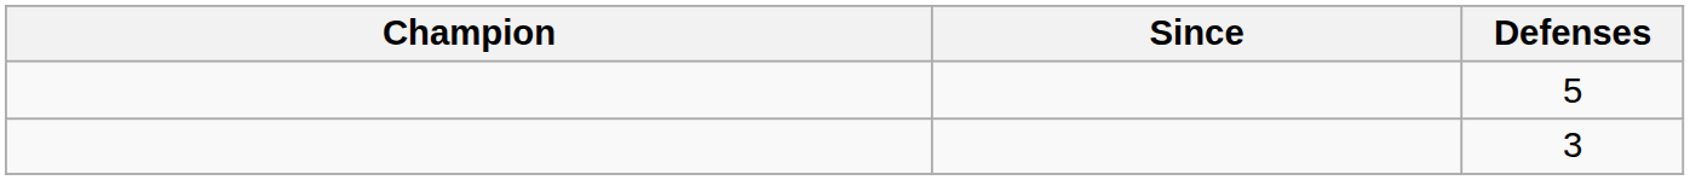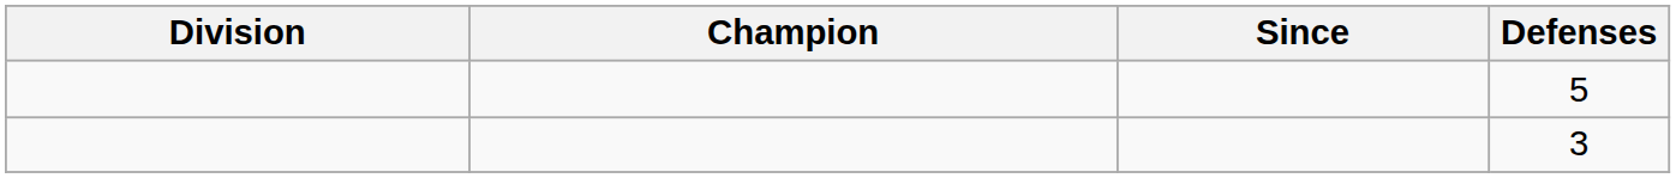 <table id="Current_champions_Women" class="wikitable" width="60%">
 <tr>
+<th width="25%">Division</th>
 <th width="35%">Champion</th>
 <th width="20%">Since</th>
 <th width="5%">Defenses</th>
 </tr>
 <tr>
 <td></td>
 <td></td>
+<td></td>
 <td align=center>5</td>
 </tr>
 <tr>
 <td></td>
 <td></td>
+<td></td>
 <td align=center>3</td>
 </tr>
 </table>
